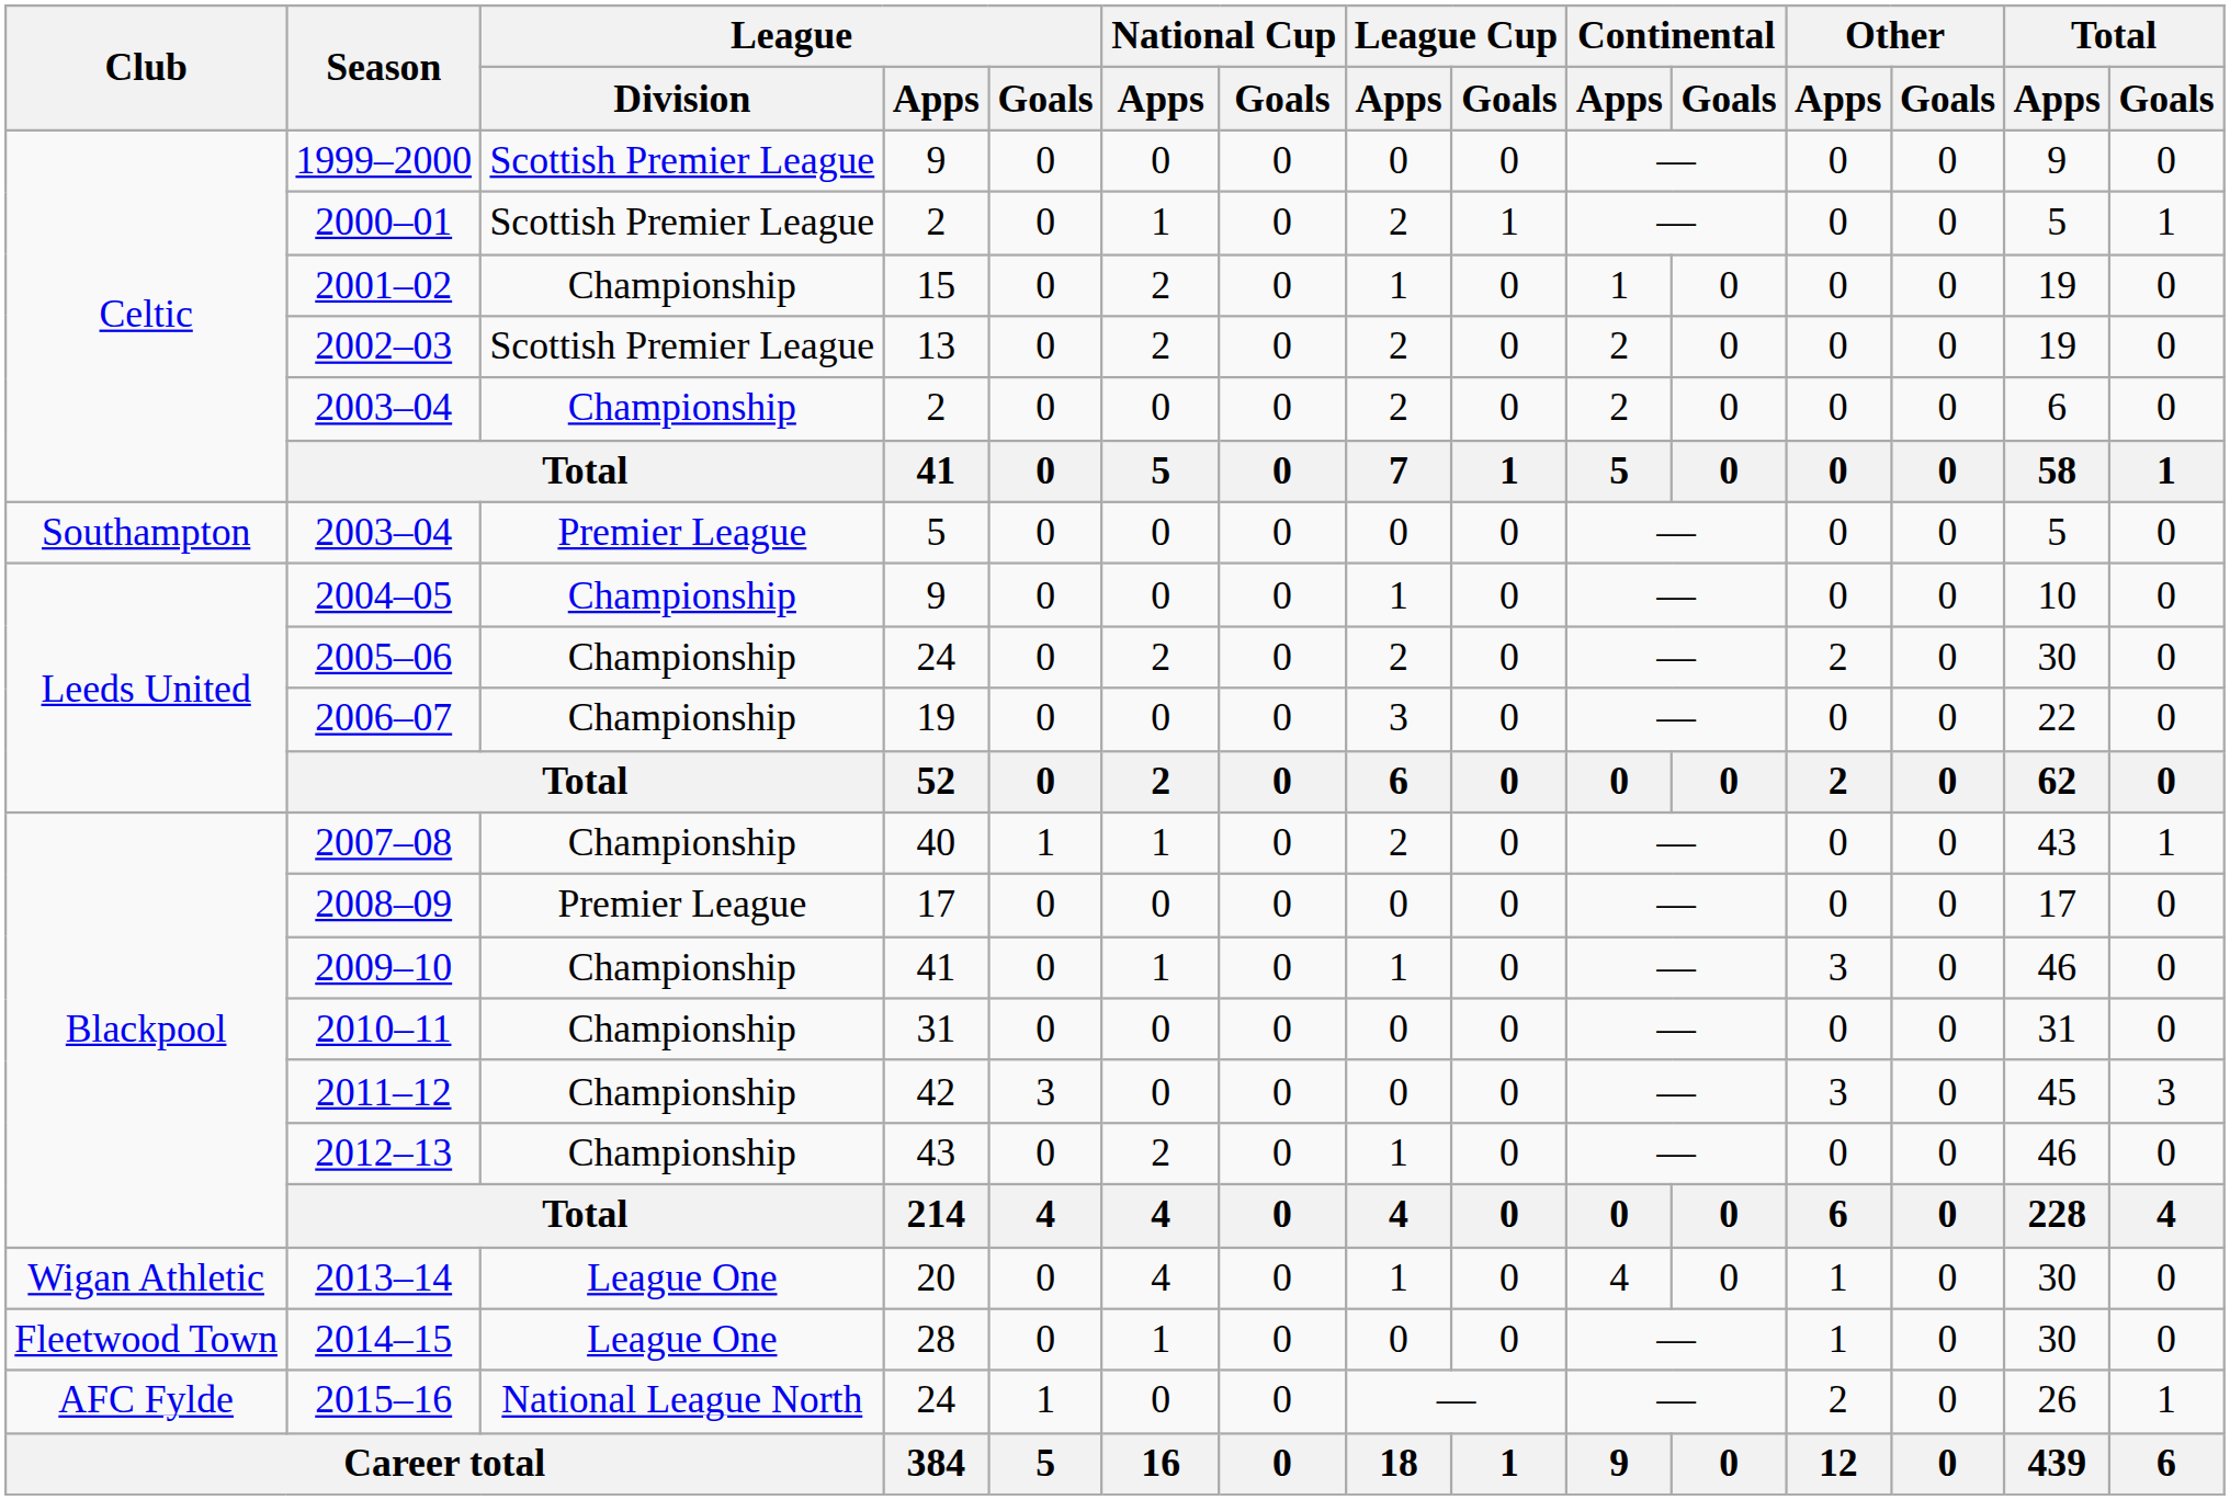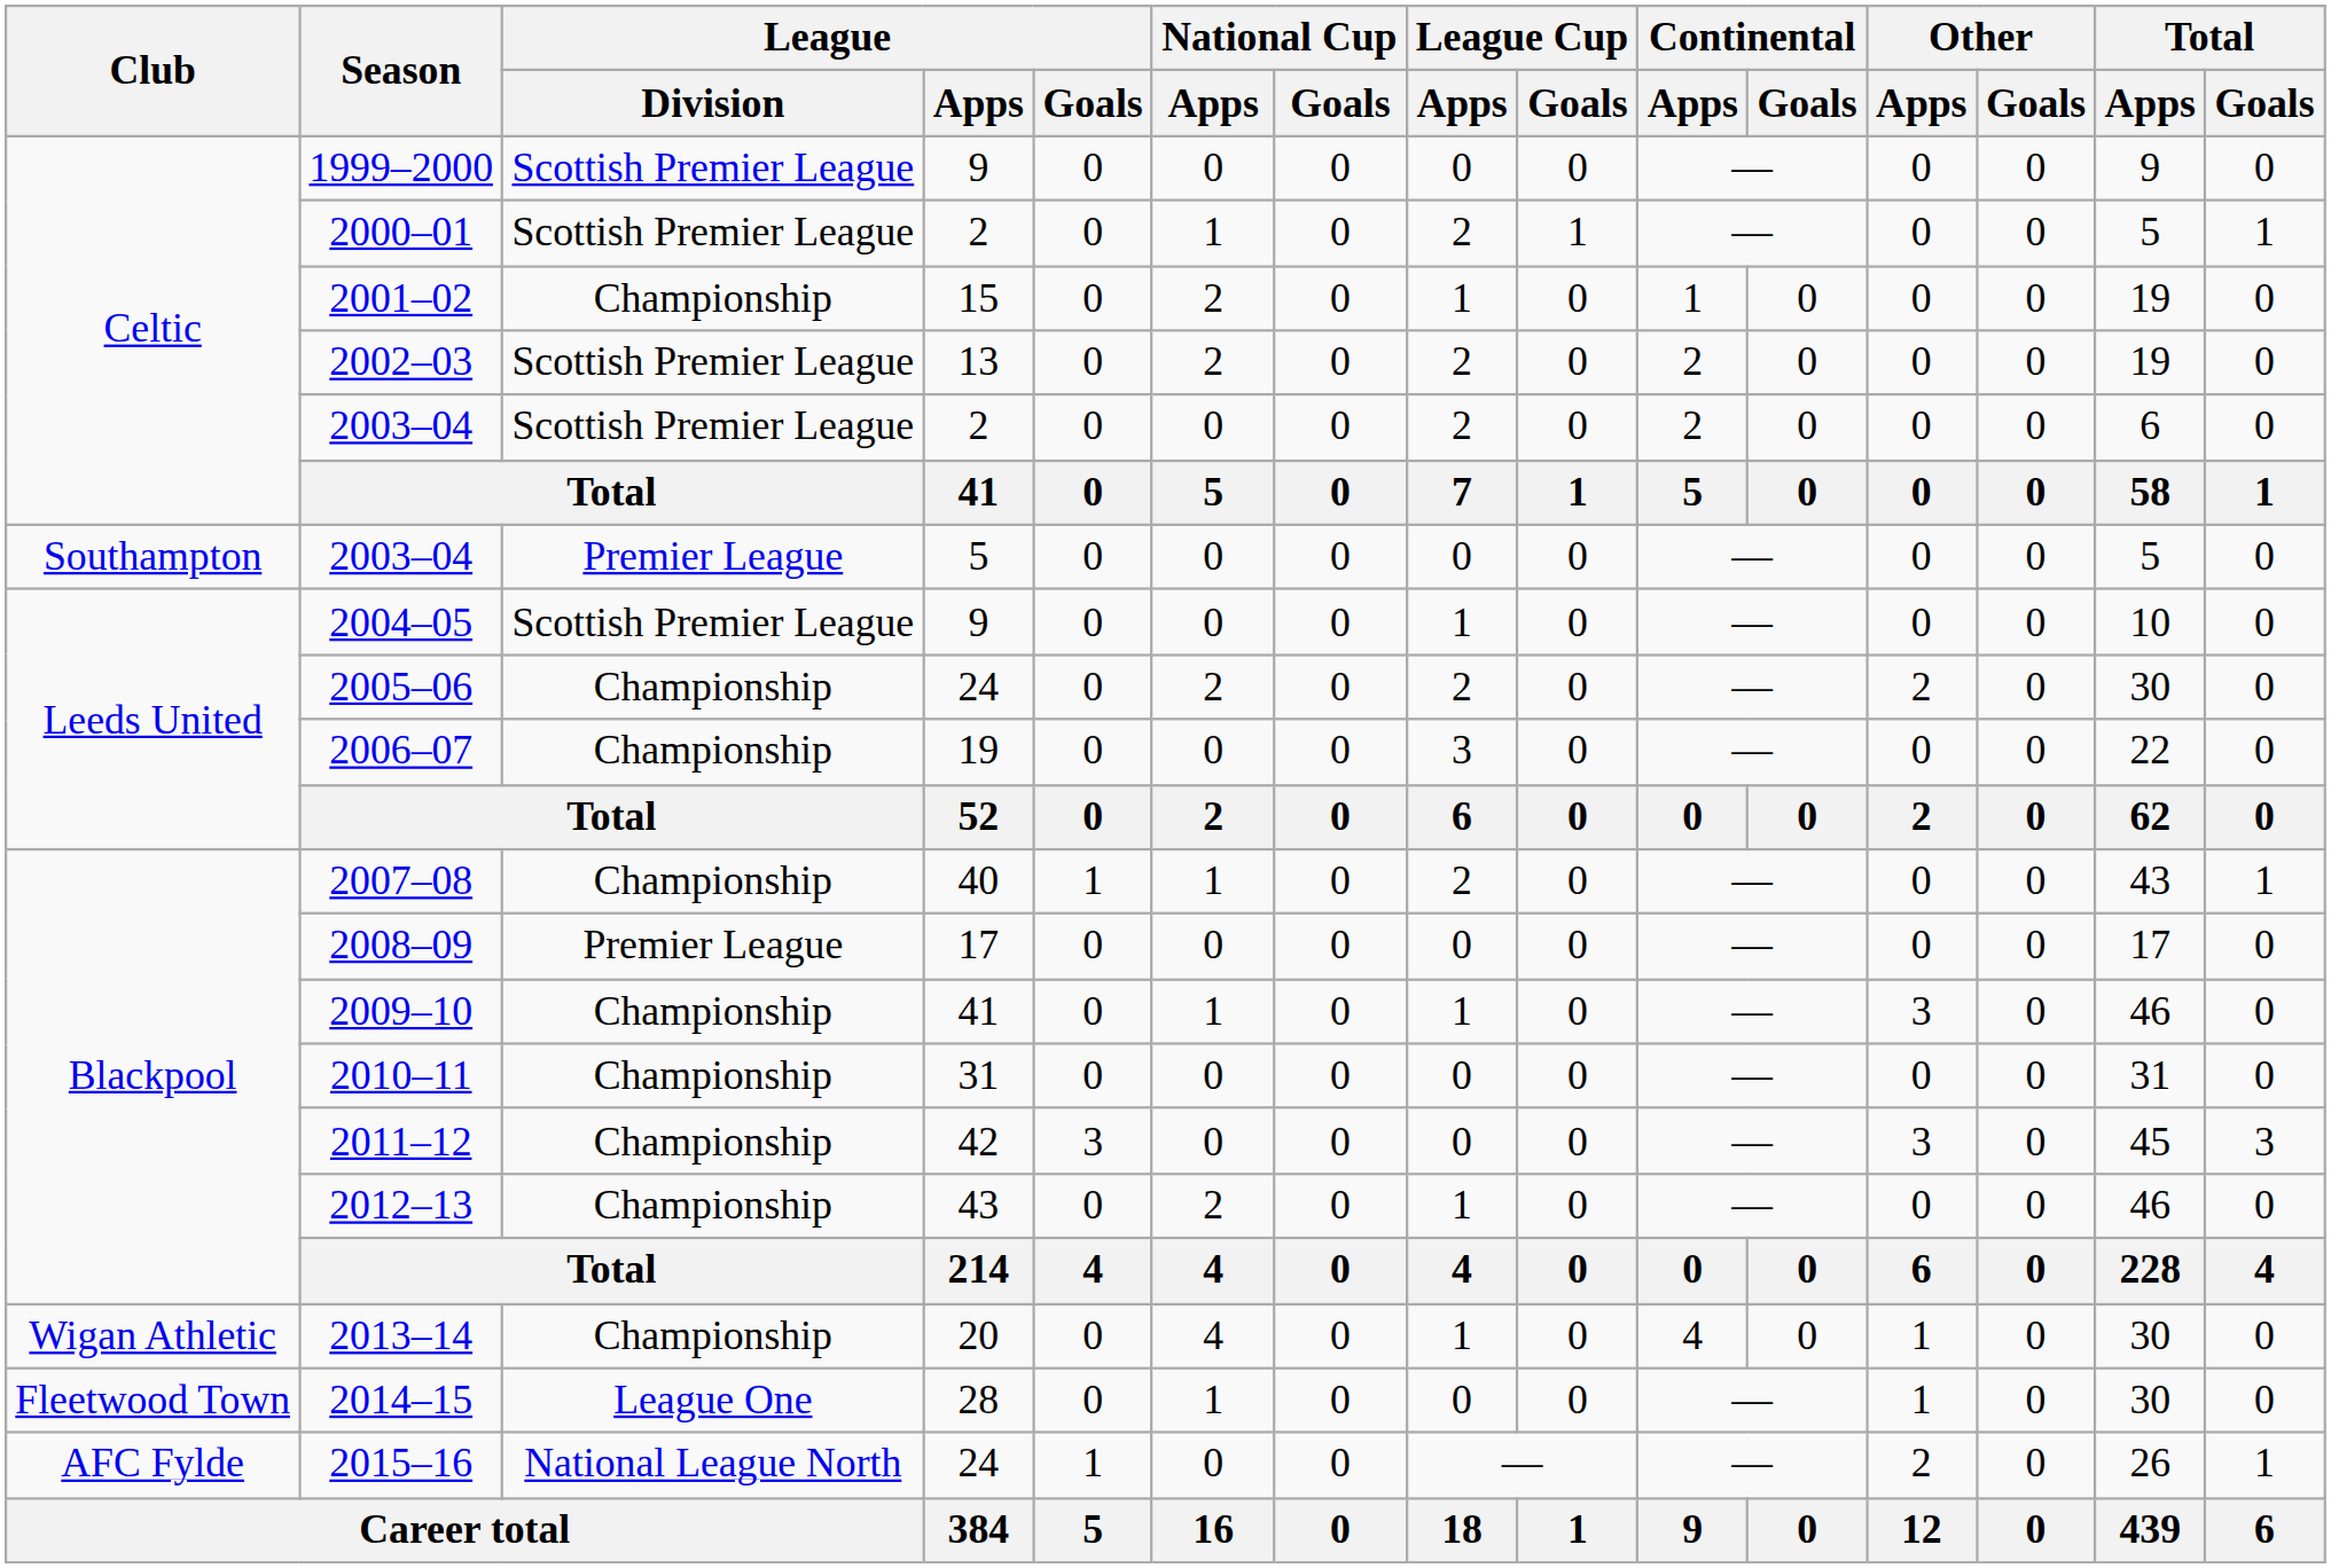 <table class="wikitable" style="text-align:center">
 <tr>
 <th rowspan="2">Club</th>
 <th rowspan="2">Season</th>
 <th colspan="3">League</th>
 <th colspan="2">National Cup</th>
 <th colspan="2">League Cup</th>
 <th colspan="2">Continental</th>
 <th colspan="2">Other</th>
 <th colspan="2">Total</th>
 </tr>
 <tr>
 <th>Division</th>
 <th>Apps</th>
 <th>Goals</th>
 <th>Apps</th>
 <th>Goals</th>
 <th>Apps</th>
 <th>Goals</th>
 <th>Apps</th>
 <th>Goals</th>
 <th>Apps</th>
 <th>Goals</th>
 <th>Apps</th>
 <th>Goals</th>
 </tr>
 <tr>
 <td rowspan="6"><a href='#'>Celtic</a></td>
 <td><a href='#'>1999–2000</a></td>
 <td><a href='#'>Scottish Premier League</a></td>
 <td>9</td>
 <td>0</td>
 <td>0</td>
 <td>0</td>
 <td>0</td>
 <td>0</td>
 <td colspan="2">—</td>
 <td>0</td>
 <td>0</td>
 <td>9</td>
 <td>0</td>
 </tr>
 <tr>
 <td><a href='#'>2000–01</a></td>
 <td>Scottish Premier League</td>
 <td>2</td>
 <td>0</td>
 <td>1</td>
 <td>0</td>
 <td>2</td>
 <td>1</td>
 <td colspan="2">—</td>
 <td>0</td>
 <td>0</td>
 <td>5</td>
 <td>1</td>
 </tr>
 <tr>
 <td><a href='#'>2001–02</a></td>
 <td>Championship</td>
 <td>15</td>
 <td>0</td>
 <td>2</td>
 <td>0</td>
 <td>1</td>
 <td>0</td>
 <td>1</td>
 <td>0</td>
 <td>0</td>
 <td>0</td>
 <td>19</td>
 <td>0</td>
 </tr>
 <tr>
 <td><a href='#'>2002–03</a></td>
 <td>Scottish Premier League</td>
 <td>13</td>
 <td>0</td>
 <td>2</td>
 <td>0</td>
 <td>2</td>
 <td>0</td>
 <td>2</td>
 <td>0</td>
 <td>0</td>
 <td>0</td>
 <td>19</td>
 <td>0</td>
 </tr>
 <tr>
 <td><a href='#'>2003–04</a></td>
-<td><a href='#'>Championship</a></td>
+<td>Scottish Premier League</td>
 <td>2</td>
 <td>0</td>
 <td>0</td>
 <td>0</td>
 <td>2</td>
 <td>0</td>
 <td>2</td>
 <td>0</td>
 <td>0</td>
 <td>0</td>
 <td>6</td>
 <td>0</td>
 </tr>
 <tr>
 <th colspan="2">Total</th>
 <th>41</th>
 <th>0</th>
 <th>5</th>
 <th>0</th>
 <th>7</th>
 <th>1</th>
 <th>5</th>
 <th>0</th>
 <th>0</th>
 <th>0</th>
 <th>58</th>
 <th>1</th>
 </tr>
 <tr>
 <td><a href='#'>Southampton</a></td>
 <td><a href='#'>2003–04</a></td>
 <td><a href='#'>Premier League</a></td>
 <td>5</td>
 <td>0</td>
 <td>0</td>
 <td>0</td>
 <td>0</td>
 <td>0</td>
 <td colspan="2">—</td>
 <td>0</td>
 <td>0</td>
 <td>5</td>
 <td>0</td>
 </tr>
 <tr>
 <td rowspan="4"><a href='#'>Leeds United</a></td>
 <td><a href='#'>2004–05</a></td>
-<td><a href='#'>Championship</a></td>
+<td>Scottish Premier League</td>
 <td>9</td>
 <td>0</td>
 <td>0</td>
 <td>0</td>
 <td>1</td>
 <td>0</td>
 <td colspan="2">—</td>
 <td>0</td>
 <td>0</td>
 <td>10</td>
 <td>0</td>
 </tr>
 <tr>
 <td><a href='#'>2005–06</a></td>
 <td>Championship</td>
 <td>24</td>
 <td>0</td>
 <td>2</td>
 <td>0</td>
 <td>2</td>
 <td>0</td>
 <td colspan="2">—</td>
 <td>2</td>
 <td>0</td>
 <td>30</td>
 <td>0</td>
 </tr>
 <tr>
 <td><a href='#'>2006–07</a></td>
 <td>Championship</td>
 <td>19</td>
 <td>0</td>
 <td>0</td>
 <td>0</td>
 <td>3</td>
 <td>0</td>
 <td colspan="2">—</td>
 <td>0</td>
 <td>0</td>
 <td>22</td>
 <td>0</td>
 </tr>
 <tr>
 <th colspan="2">Total</th>
 <th>52</th>
 <th>0</th>
 <th>2</th>
 <th>0</th>
 <th>6</th>
 <th>0</th>
 <th>0</th>
 <th>0</th>
 <th>2</th>
 <th>0</th>
 <th>62</th>
 <th>0</th>
 </tr>
 <tr>
 <td rowspan="7"><a href='#'>Blackpool</a></td>
 <td><a href='#'>2007–08</a></td>
 <td>Championship</td>
 <td>40</td>
 <td>1</td>
 <td>1</td>
 <td>0</td>
 <td>2</td>
 <td>0</td>
 <td colspan="2">—</td>
 <td>0</td>
 <td>0</td>
 <td>43</td>
 <td>1</td>
 </tr>
 <tr>
 <td><a href='#'>2008–09</a></td>
 <td>Premier League</td>
 <td>17</td>
 <td>0</td>
 <td>0</td>
 <td>0</td>
 <td>0</td>
 <td>0</td>
 <td colspan="2">—</td>
 <td>0</td>
 <td>0</td>
 <td>17</td>
 <td>0</td>
 </tr>
 <tr>
 <td><a href='#'>2009–10</a></td>
 <td>Championship</td>
 <td>41</td>
 <td>0</td>
 <td>1</td>
 <td>0</td>
 <td>1</td>
 <td>0</td>
 <td colspan="2">—</td>
 <td>3</td>
 <td>0</td>
 <td>46</td>
 <td>0</td>
 </tr>
 <tr>
 <td><a href='#'>2010–11</a></td>
 <td>Championship</td>
 <td>31</td>
 <td>0</td>
 <td>0</td>
 <td>0</td>
 <td>0</td>
 <td>0</td>
 <td colspan="2">—</td>
 <td>0</td>
 <td>0</td>
 <td>31</td>
 <td>0</td>
 </tr>
 <tr>
 <td><a href='#'>2011–12</a></td>
 <td>Championship</td>
 <td>42</td>
 <td>3</td>
 <td>0</td>
 <td>0</td>
 <td>0</td>
 <td>0</td>
 <td colspan="2">—</td>
 <td>3</td>
 <td>0</td>
 <td>45</td>
 <td>3</td>
 </tr>
 <tr>
 <td><a href='#'>2012–13</a></td>
 <td>Championship</td>
 <td>43</td>
 <td>0</td>
 <td>2</td>
 <td>0</td>
 <td>1</td>
 <td>0</td>
 <td colspan="2">—</td>
 <td>0</td>
 <td>0</td>
 <td>46</td>
 <td>0</td>
 </tr>
 <tr>
 <th colspan="2">Total</th>
 <th>214</th>
 <th>4</th>
 <th>4</th>
 <th>0</th>
 <th>4</th>
 <th>0</th>
 <th>0</th>
 <th>0</th>
 <th>6</th>
 <th>0</th>
 <th>228</th>
 <th>4</th>
 </tr>
 <tr>
 <td><a href='#'>Wigan Athletic</a></td>
 <td><a href='#'>2013–14</a></td>
-<td><a href='#'>League One</a></td>
+<td>Championship</td>
 <td>20</td>
 <td>0</td>
 <td>4</td>
 <td>0</td>
 <td>1</td>
 <td>0</td>
 <td>4</td>
 <td>0</td>
 <td>1</td>
 <td>0</td>
 <td>30</td>
 <td>0</td>
 </tr>
 <tr>
 <td><a href='#'>Fleetwood Town</a></td>
 <td><a href='#'>2014–15</a></td>
 <td><a href='#'>League One</a></td>
 <td>28</td>
 <td>0</td>
 <td>1</td>
 <td>0</td>
 <td>0</td>
 <td>0</td>
 <td colspan="2">—</td>
 <td>1</td>
 <td>0</td>
 <td>30</td>
 <td>0</td>
 </tr>
 <tr>
 <td><a href='#'>AFC Fylde</a></td>
 <td><a href='#'>2015–16</a></td>
 <td><a href='#'>National League North</a></td>
 <td>24</td>
 <td>1</td>
 <td>0</td>
 <td>0</td>
 <td colspan="2">—</td>
 <td colspan="2">—</td>
 <td>2</td>
 <td>0</td>
 <td>26</td>
 <td>1</td>
 </tr>
 <tr>
 <th colspan="3">Career total</th>
 <th>384</th>
 <th>5</th>
 <th>16</th>
 <th>0</th>
 <th>18</th>
 <th>1</th>
 <th>9</th>
 <th>0</th>
 <th>12</th>
 <th>0</th>
 <th>439</th>
 <th>6</th>
 </tr>
 </table>
